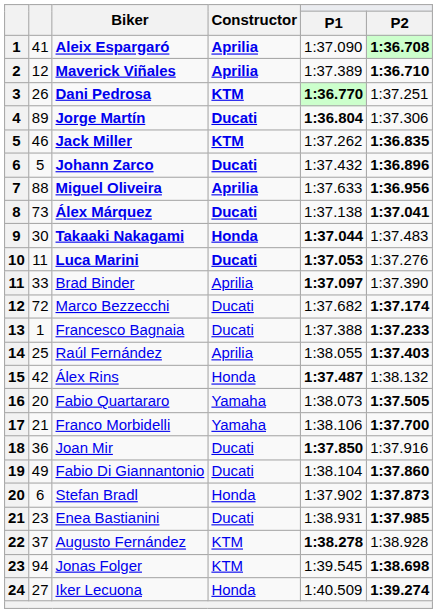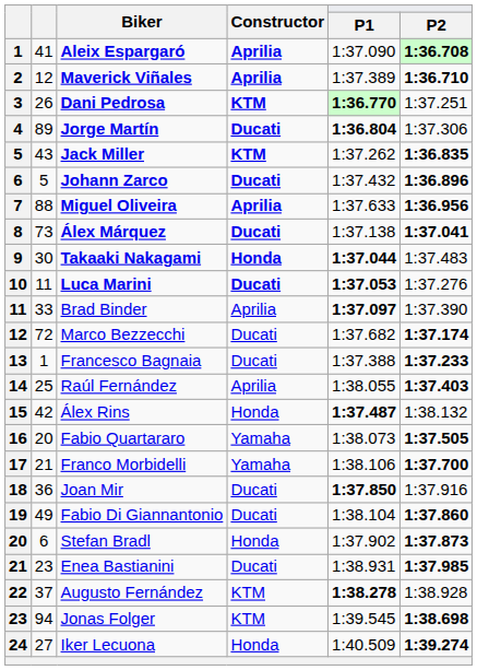 <table class="wikitable sortable" style="font-size: 85%;">
 <tr>
 <th rowspan="2"></th>
 <th rowspan="2"></th>
 <th rowspan="2">Biker</th>
 <th rowspan="2">Constructor</th>
 <th colspan="3" style="background:#eaecf0; text-align:center;"></th>
 </tr>
 <tr>
 <th scope="col">P1</th>
 <th scope="col">P2</th>
 </tr>
 <tr>
 <th scope="row">1</th>
 <td align="center">41</td>
 <td><strong> <a href='#'>Aleix Espargaró</a></strong></td>
 <td><strong><a href='#'>Aprilia</a></strong></td>
 <td>1:37.090</td>
 <td style="background:#ccffcc;"><strong>1:36.708</strong></td>
 </tr>
 <tr>
 <th scope="row">2</th>
 <td align="center">12</td>
 <td><strong> <a href='#'>Maverick Viñales</a></strong></td>
 <td><strong><a href='#'>Aprilia</a></strong></td>
 <td>1:37.389</td>
 <td><strong>1:36.710</strong></td>
 </tr>
 <tr>
 <th scope="row">3</th>
 <td align="center">26</td>
 <td><strong> <a href='#'>Dani Pedrosa</a></strong></td>
 <td><strong><a href='#'>KTM</a></strong></td>
 <td style="background:#ccffcc;"><strong>1:36.770</strong></td>
 <td>1:37.251</td>
 </tr>
 <tr>
 <th scope="row">4</th>
 <td align="center">89</td>
 <td><strong> <a href='#'>Jorge Martín</a></strong></td>
 <td><strong><a href='#'>Ducati</a></strong></td>
 <td><strong>1:36.804</strong></td>
 <td>1:37.306</td>
 </tr>
 <tr>
 <th scope="row">5</th>
-<td align="center">46</td>
+<td align="center">43</td>
 <td><strong> <a href='#'>Jack Miller</a></strong></td>
 <td><strong><a href='#'>KTM</a></strong></td>
 <td>1:37.262</td>
 <td><strong>1:36.835</strong></td>
 </tr>
 <tr>
 <th scope="row">6</th>
 <td align="center">5</td>
 <td><strong> <a href='#'>Johann Zarco</a></strong></td>
 <td><strong><a href='#'>Ducati</a></strong></td>
 <td>1:37.432</td>
 <td><strong>1:36.896</strong></td>
 </tr>
 <tr>
 <th scope="row">7</th>
 <td align="center">88</td>
 <td><strong> <a href='#'>Miguel Oliveira</a></strong></td>
 <td><strong><a href='#'>Aprilia</a></strong></td>
 <td>1:37.633</td>
 <td><strong>1:36.956</strong></td>
 </tr>
 <tr>
 <th scope="row">8</th>
 <td align="center">73</td>
 <td><strong> <a href='#'>Álex Márquez</a></strong></td>
 <td><strong><a href='#'>Ducati</a></strong></td>
 <td>1:37.138</td>
 <td><strong>1:37.041</strong></td>
 </tr>
 <tr>
 <th scope="row">9</th>
 <td align="center">30</td>
 <td><strong> <a href='#'>Takaaki Nakagami</a></strong></td>
 <td><strong><a href='#'>Honda</a></strong></td>
 <td><strong>1:37.044</strong></td>
 <td>1:37.483</td>
 </tr>
 <tr>
 <th scope="row">10</th>
 <td align="center">11</td>
 <td><strong> <a href='#'>Luca Marini</a></strong></td>
 <td><strong><a href='#'>Ducati</a></strong></td>
 <td><strong>1:37.053</strong></td>
 <td>1:37.276</td>
 </tr>
 <tr>
 <th scope="row">11</th>
 <td align="center">33</td>
 <td> <a href='#'>Brad Binder</a></td>
 <td><a href='#'>Aprilia</a></td>
 <td><strong>1:37.097</strong></td>
 <td>1:37.390</td>
 </tr>
 <tr>
 <th scope="row">12</th>
 <td align="center">72</td>
 <td> <a href='#'>Marco Bezzecchi</a></td>
 <td><a href='#'>Ducati</a></td>
 <td>1:37.682</td>
 <td><strong>1:37.174</strong></td>
 </tr>
 <tr>
 <th scope="row">13</th>
 <td align="center">1</td>
 <td> <a href='#'>Francesco Bagnaia</a></td>
 <td><a href='#'>Ducati</a></td>
 <td>1:37.388</td>
 <td><strong>1:37.233</strong></td>
 </tr>
 <tr>
 <th scope="row">14</th>
 <td align="center">25</td>
 <td> <a href='#'>Raúl Fernández</a></td>
 <td><a href='#'>Aprilia</a></td>
 <td>1:38.055</td>
 <td><strong>1:37.403</strong></td>
 </tr>
 <tr>
 <th scope="row">15</th>
 <td align="center">42</td>
 <td> <a href='#'>Álex Rins</a></td>
 <td><a href='#'>Honda</a></td>
 <td><strong>1:37.487</strong></td>
 <td>1:38.132</td>
 </tr>
 <tr>
 <th scope="row">16</th>
 <td align="center">20</td>
 <td> <a href='#'>Fabio Quartararo</a></td>
 <td><a href='#'>Yamaha</a></td>
 <td>1:38.073</td>
 <td><strong>1:37.505</strong></td>
 </tr>
 <tr>
 <th scope="row">17</th>
 <td align="center">21</td>
 <td> <a href='#'>Franco Morbidelli</a></td>
 <td><a href='#'>Yamaha</a></td>
 <td>1:38.106</td>
 <td><strong>1:37.700</strong></td>
 </tr>
 <tr>
 <th scope="row">18</th>
 <td align="center">36</td>
 <td> <a href='#'>Joan Mir</a></td>
 <td><a href='#'>Ducati</a></td>
 <td><strong>1:37.850</strong></td>
 <td>1:37.916</td>
 </tr>
 <tr>
 <th scope="row">19</th>
 <td align="center">49</td>
 <td> <a href='#'>Fabio Di Giannantonio</a></td>
 <td><a href='#'>Ducati</a></td>
 <td>1:38.104</td>
 <td><strong>1:37.860</strong></td>
 </tr>
 <tr>
 <th scope="row">20</th>
 <td align="center">6</td>
 <td> <a href='#'>Stefan Bradl</a></td>
 <td><a href='#'>Honda</a></td>
 <td>1:37.902</td>
 <td><strong>1:37.873</strong></td>
 </tr>
 <tr>
 <th scope="row">21</th>
 <td align="center">23</td>
 <td> <a href='#'>Enea Bastianini</a></td>
 <td><a href='#'>Ducati</a></td>
 <td>1:38.931</td>
 <td><strong>1:37.985</strong></td>
 </tr>
 <tr>
 <th scope="row">22</th>
 <td align="center">37</td>
 <td> <a href='#'>Augusto Fernández</a></td>
 <td><a href='#'>KTM</a></td>
 <td><strong>1:38.278</strong></td>
 <td>1:38.928</td>
 </tr>
 <tr>
 <th scope="row">23</th>
 <td align="center">94</td>
 <td> <a href='#'>Jonas Folger</a></td>
 <td><a href='#'>KTM</a></td>
 <td>1:39.545</td>
 <td><strong>1:38.698</strong></td>
 </tr>
 <tr>
 <th scope="row">24</th>
 <td align="center">27</td>
 <td> <a href='#'>Iker Lecuona</a></td>
 <td><a href='#'>Honda</a></td>
 <td>1:40.509</td>
 <td><strong>1:39.274</strong></td>
 </tr>
 <tr>
 <th colspan="7"></th>
 </tr>
 </table>
